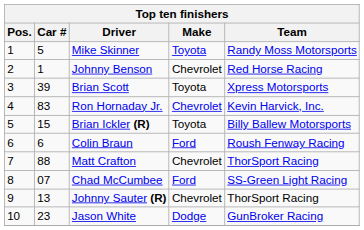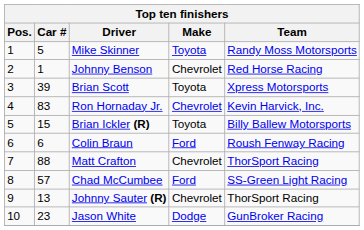 <table class="wikitable" style="font-size: 90%">
 <tr>
 <th colspan=9>Top ten finishers</th>
 </tr>
 <tr>
 <th>Pos.</th>
 <th>Car #</th>
 <th>Driver</th>
 <th>Make</th>
 <th>Team</th>
 </tr>
 <tr>
 <td>1</td>
 <td>5</td>
 <td><a href='#'>Mike Skinner</a></td>
 <td><a href='#'>Toyota</a></td>
 <td><a href='#'>Randy Moss Motorsports</a></td>
 </tr>
 <tr>
 <td>2</td>
 <td>1</td>
 <td><a href='#'>Johnny Benson</a></td>
 <td>Chevrolet</td>
 <td><a href='#'>Red Horse Racing</a></td>
 </tr>
 <tr>
 <td>3</td>
 <td>39</td>
 <td><a href='#'>Brian Scott</a></td>
 <td>Toyota</td>
 <td><a href='#'>Xpress Motorsports</a></td>
 </tr>
 <tr>
 <td>4</td>
 <td>83</td>
 <td><a href='#'>Ron Hornaday Jr.</a></td>
 <td><a href='#'>Chevrolet</a></td>
 <td><a href='#'>Kevin Harvick, Inc.</a></td>
 </tr>
 <tr>
 <td>5</td>
 <td>15</td>
 <td><a href='#'>Brian Ickler</a> <strong>(R)</strong></td>
 <td>Toyota</td>
 <td><a href='#'>Billy Ballew Motorsports</a></td>
 </tr>
 <tr>
 <td>6</td>
 <td>6</td>
 <td><a href='#'>Colin Braun</a></td>
 <td><a href='#'>Ford</a></td>
 <td><a href='#'>Roush Fenway Racing</a></td>
 </tr>
 <tr>
 <td>7</td>
 <td>88</td>
 <td><a href='#'>Matt Crafton</a></td>
 <td>Chevrolet</td>
 <td><a href='#'>ThorSport Racing</a></td>
 </tr>
 <tr>
 <td>8</td>
-<td>07</td>
+<td>57</td>
 <td><a href='#'>Chad McCumbee</a></td>
 <td><a href='#'>Ford</a></td>
 <td><a href='#'>SS-Green Light Racing</a></td>
 </tr>
 <tr>
 <td>9</td>
 <td>13</td>
 <td><a href='#'>Johnny Sauter</a> <strong>(R)</strong></td>
 <td>Chevrolet</td>
 <td>ThorSport Racing</td>
 </tr>
 <tr>
 <td>10</td>
 <td>23</td>
 <td><a href='#'>Jason White</a></td>
 <td><a href='#'>Dodge</a></td>
 <td><a href='#'>GunBroker Racing</a></td>
 </tr>
 <tr>
 </tr>
 </table>
